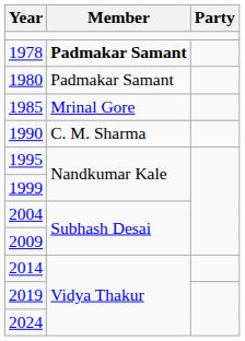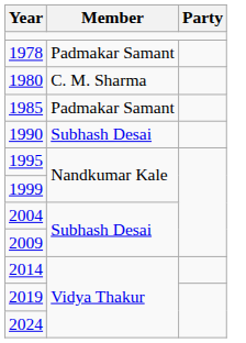 <table class="wikitable">
 <tr>
 <th>Year</th>
 <th>Member</th>
 <th colspan="2">Party</th>
 </tr>
 <tr>
 <td colspan="4"></td>
 </tr>
 <tr>
 <td><a href='#'>1978</a></td>
-<td><strong>Padmakar Samant</strong></td>
+<td>Padmakar Samant</td>
 <td></td>
 </tr>
 <tr>
 <td><a href='#'>1980</a></td>
+<td>C. M. Sharma</td>
+<td></td>
+</tr>
+<tr>
+<td><a href='#'>1985</a></td>
 <td>Padmakar Samant</td>
 <td></td>
 </tr>
 <tr>
-<td><a href='#'>1985</a></td>
-<td><a href='#'>Mrinal Gore</a></td>
-<td></td>
-</tr>
-<tr>
 <td><a href='#'>1990</a></td>
-<td>C. M. Sharma</td>
+<td><a href='#'>Subhash Desai</a></td>
 <td></td>
 </tr>
 <tr>
 <td><a href='#'>1995</a></td>
 <td rowspan="2">Nandkumar Kale</td>
 </tr>
 <tr>
 <td><a href='#'>1999</a></td>
 </tr>
 <tr>
 <td><a href='#'>2004</a></td>
 <td rowspan="2"><a href='#'>Subhash Desai</a></td>
 </tr>
 <tr>
 <td><a href='#'>2009</a></td>
 </tr>
 <tr>
 <td><a href='#'>2014</a></td>
 <td rowspan="3"><a href='#'>Vidya Thakur</a></td>
 <td></td>
 </tr>
 <tr>
 <td><a href='#'>2019</a></td>
 </tr>
 <tr>
 <td><a href='#'>2024</a></td>
 </tr>
 </table>
